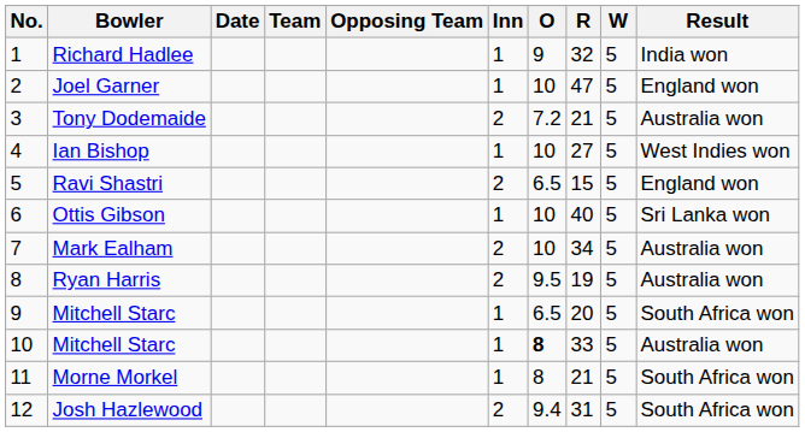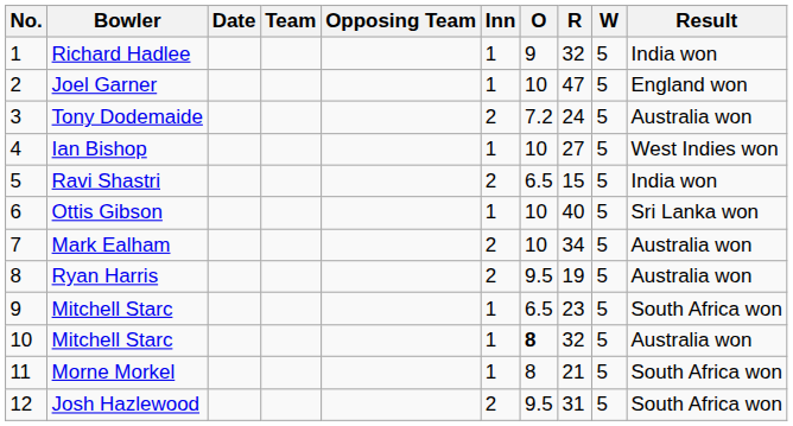 <table class="wikitable sortable">
 <tr>
 <th>No.</th>
 <th>Bowler</th>
 <th>Date</th>
 <th>Team</th>
 <th>Opposing Team</th>
 <th scope="col" style="width:20px;">Inn</th>
 <th scope="col" style="width:20px;">O</th>
 <th scope="col" style="width:20px;">R</th>
 <th scope="col" style="width:20px;">W</th>
 <th>Result</th>
 </tr>
 <tr>
 <td>1</td>
 <td><a href='#'>Richard Hadlee</a></td>
 <td></td>
 <td></td>
 <td></td>
 <td>1</td>
 <td>9</td>
 <td>32</td>
 <td>5</td>
 <td>India won</td>
 </tr>
 <tr>
 <td>2</td>
 <td><a href='#'>Joel Garner</a></td>
 <td></td>
 <td></td>
 <td></td>
 <td>1</td>
 <td>10</td>
 <td>47</td>
 <td>5</td>
 <td>England won</td>
 </tr>
 <tr>
 <td>3</td>
 <td><a href='#'>Tony Dodemaide</a></td>
 <td></td>
 <td></td>
 <td></td>
 <td>2</td>
 <td>7.2</td>
-<td>21</td>
+<td>24</td>
 <td>5</td>
 <td>Australia won</td>
 </tr>
 <tr>
 <td>4</td>
 <td><a href='#'>Ian Bishop</a></td>
 <td></td>
 <td></td>
 <td></td>
 <td>1</td>
 <td>10</td>
 <td>27</td>
 <td>5</td>
 <td>West Indies won</td>
 </tr>
 <tr>
 <td>5</td>
 <td><a href='#'>Ravi Shastri</a></td>
 <td></td>
 <td></td>
 <td></td>
 <td>2</td>
 <td>6.5</td>
 <td>15</td>
 <td>5</td>
-<td>England won</td>
+<td>India won</td>
 </tr>
 <tr>
 <td>6</td>
 <td><a href='#'>Ottis Gibson</a></td>
 <td></td>
 <td></td>
 <td></td>
 <td>1</td>
 <td>10</td>
 <td>40</td>
 <td>5</td>
 <td>Sri Lanka won</td>
 </tr>
 <tr>
 <td>7</td>
 <td><a href='#'>Mark Ealham</a></td>
 <td></td>
 <td></td>
 <td></td>
 <td>2</td>
 <td>10</td>
 <td>34</td>
 <td>5</td>
 <td>Australia won</td>
 </tr>
 <tr>
 <td>8</td>
 <td><a href='#'>Ryan Harris</a></td>
 <td></td>
 <td></td>
 <td></td>
 <td>2</td>
 <td>9.5</td>
 <td>19</td>
 <td>5</td>
 <td>Australia won</td>
 </tr>
 <tr>
 <td>9</td>
 <td><a href='#'>Mitchell Starc</a></td>
 <td></td>
 <td></td>
 <td></td>
 <td>1</td>
 <td>6.5</td>
-<td>20</td>
+<td>23</td>
 <td>5</td>
 <td>South Africa won</td>
 </tr>
 <tr>
 <td>10</td>
 <td><a href='#'>Mitchell Starc</a></td>
 <td></td>
 <td></td>
 <td></td>
 <td>1</td>
 <td><strong>8</strong></td>
-<td>33</td>
+<td>32</td>
 <td>5</td>
 <td>Australia won</td>
 </tr>
 <tr>
 <td>11</td>
 <td><a href='#'>Morne Morkel</a></td>
 <td></td>
 <td></td>
 <td></td>
 <td>1</td>
 <td>8</td>
 <td>21</td>
 <td>5</td>
 <td>South Africa won</td>
 </tr>
 <tr>
 <td>12</td>
 <td><a href='#'>Josh Hazlewood</a></td>
 <td></td>
 <td></td>
 <td></td>
 <td>2</td>
-<td>9.4</td>
+<td>9.5</td>
 <td>31</td>
 <td>5</td>
 <td>South Africa won</td>
 </tr>
 </table>
